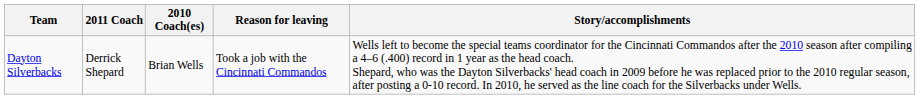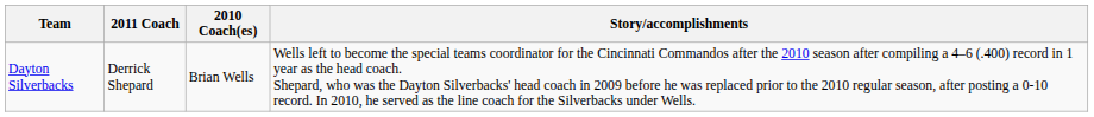 <table class="wikitable">
 <tr>
 <th>Team</th>
 <th>2011 Coach</th>
 <th>2010 Coach(es)</th>
-<th>Reason for leaving</th>
 <th>Story/accomplishments</th>
 </tr>
 <tr>
 <td><a href='#'>Dayton Silverbacks</a></td>
 <td>Derrick Shepard</td>
 <td>Brian Wells</td>
-<td>Took a job with the <a href='#'>Cincinnati Commandos</a></td>
 <td>Wells left to become the special teams coordinator for the Cincinnati Commandos after the <a href='#'>2010</a> season after compiling a 4–6 (.400) record in 1 year as the head coach.<br>Shepard, who was the Dayton Silverbacks' head coach in 2009 before he was replaced prior to the 2010 regular season, after posting a 0-10 record. In 2010, he served as the line coach for the Silverbacks under Wells.</td>
 </tr>
 </table>
